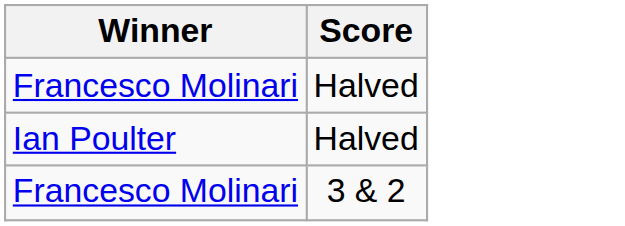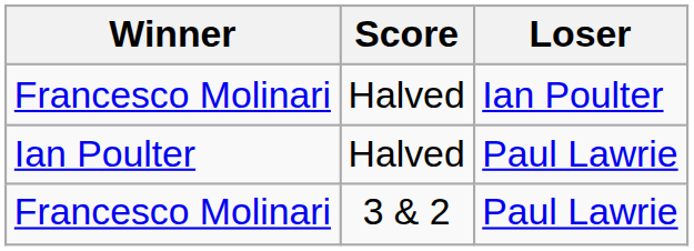 <table class="wikitable" font-size:95%;">
 <tr>
 <th>Winner</th>
 <th>Score</th>
+<th>Loser</th>
 </tr>
 <tr>
 <td><a href='#'>Francesco Molinari</a></td>
 <td align=center>Halved</td>
+<td><a href='#'>Ian Poulter</a></td>
 </tr>
 <tr>
 <td><a href='#'>Ian Poulter</a></td>
 <td align=center>Halved</td>
+<td><a href='#'>Paul Lawrie</a></td>
 </tr>
 <tr>
 <td><a href='#'>Francesco Molinari</a></td>
 <td align=center>3 & 2</td>
+<td><a href='#'>Paul Lawrie</a></td>
 </tr>
 </table>
